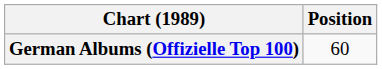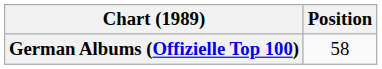 <table class="wikitable plainrowheaders" style="text-align:center">
 <tr>
 <th scope="col">Chart (1989)</th>
 <th scope="col">Position</th>
 </tr>
 <tr>
 <th scope="row">German Albums (<a href='#'>Offizielle Top 100</a>)</th>
-<td>60</td>
+<td>58</td>
 </tr>
 </table>
